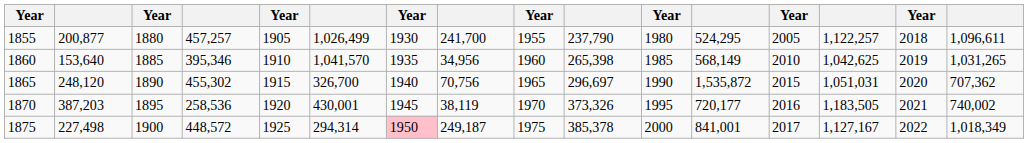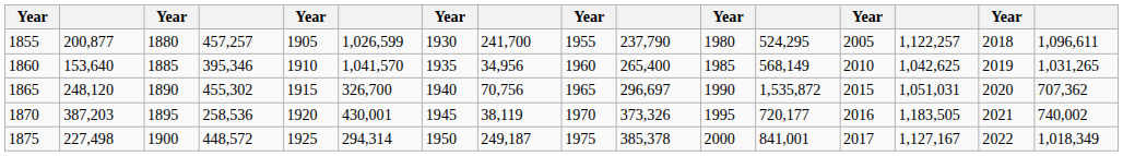 <table class="wikitable">
 <tr>
 <th scope="col" style="width:50px;">Year</th>
 <th scope="col" style="width:80px;"></th>
 <th scope="col" style="width:50px;">Year</th>
 <th scope="col" style="width:80px;"></th>
 <th scope="col" style="width:50px;">Year</th>
 <th scope="col" style="width:80px;"></th>
 <th scope="col" style="width:50px;">Year</th>
 <th scope="col" style="width:80px;"></th>
 <th scope="col" style="width:50px;">Year</th>
 <th scope="col" style="width:80px;"></th>
 <th scope="col" style="width:50px;">Year</th>
 <th scope="col" style="width:80px;"></th>
 <th scope="col" style="width:50px;">Year</th>
 <th scope="col" style="width:80px;"></th>
 <th scope="col" style="width:50px;">Year</th>
 <th scope="col" style="width:80px;"></th>
 </tr>
 <tr>
 <td>1855</td>
 <td>200,877</td>
 <td>1880</td>
 <td>457,257</td>
 <td>1905</td>
-<td>1,026,499</td>
+<td>1,026,599</td>
 <td>1930</td>
 <td>241,700</td>
 <td>1955</td>
 <td>237,790</td>
 <td>1980</td>
 <td>524,295</td>
 <td>2005</td>
 <td>1,122,257</td>
 <td>2018</td>
 <td>1,096,611</td>
 </tr>
 <tr>
 <td>1860</td>
 <td>153,640</td>
 <td>1885</td>
 <td>395,346</td>
 <td>1910</td>
 <td>1,041,570</td>
 <td>1935</td>
 <td>34,956</td>
 <td>1960</td>
-<td>265,398</td>
+<td>265,400</td>
 <td>1985</td>
 <td>568,149</td>
 <td>2010</td>
 <td>1,042,625</td>
 <td>2019</td>
 <td>1,031,265</td>
 </tr>
 <tr>
 <td>1865</td>
 <td>248,120</td>
 <td>1890</td>
 <td>455,302</td>
 <td>1915</td>
 <td>326,700</td>
 <td>1940</td>
 <td>70,756</td>
 <td>1965</td>
 <td>296,697</td>
 <td>1990</td>
 <td>1,535,872</td>
 <td>2015</td>
 <td>1,051,031</td>
 <td>2020</td>
 <td>707,362</td>
 </tr>
 <tr>
 <td>1870</td>
 <td>387,203</td>
 <td>1895</td>
 <td>258,536</td>
 <td>1920</td>
 <td>430,001</td>
 <td>1945</td>
 <td>38,119</td>
 <td>1970</td>
 <td>373,326</td>
 <td>1995</td>
 <td>720,177</td>
 <td>2016</td>
 <td>1,183,505</td>
 <td>2021</td>
 <td>740,002</td>
 </tr>
 <tr>
 <td>1875</td>
 <td>227,498</td>
 <td>1900</td>
 <td>448,572</td>
 <td>1925</td>
 <td>294,314</td>
-<td style="background: pink;">1950</td>
+<td>1950</td>
 <td>249,187</td>
 <td>1975</td>
 <td>385,378</td>
 <td>2000</td>
 <td>841,001</td>
 <td>2017</td>
 <td>1,127,167</td>
 <td>2022</td>
 <td>1,018,349</td>
 </tr>
 </table>
